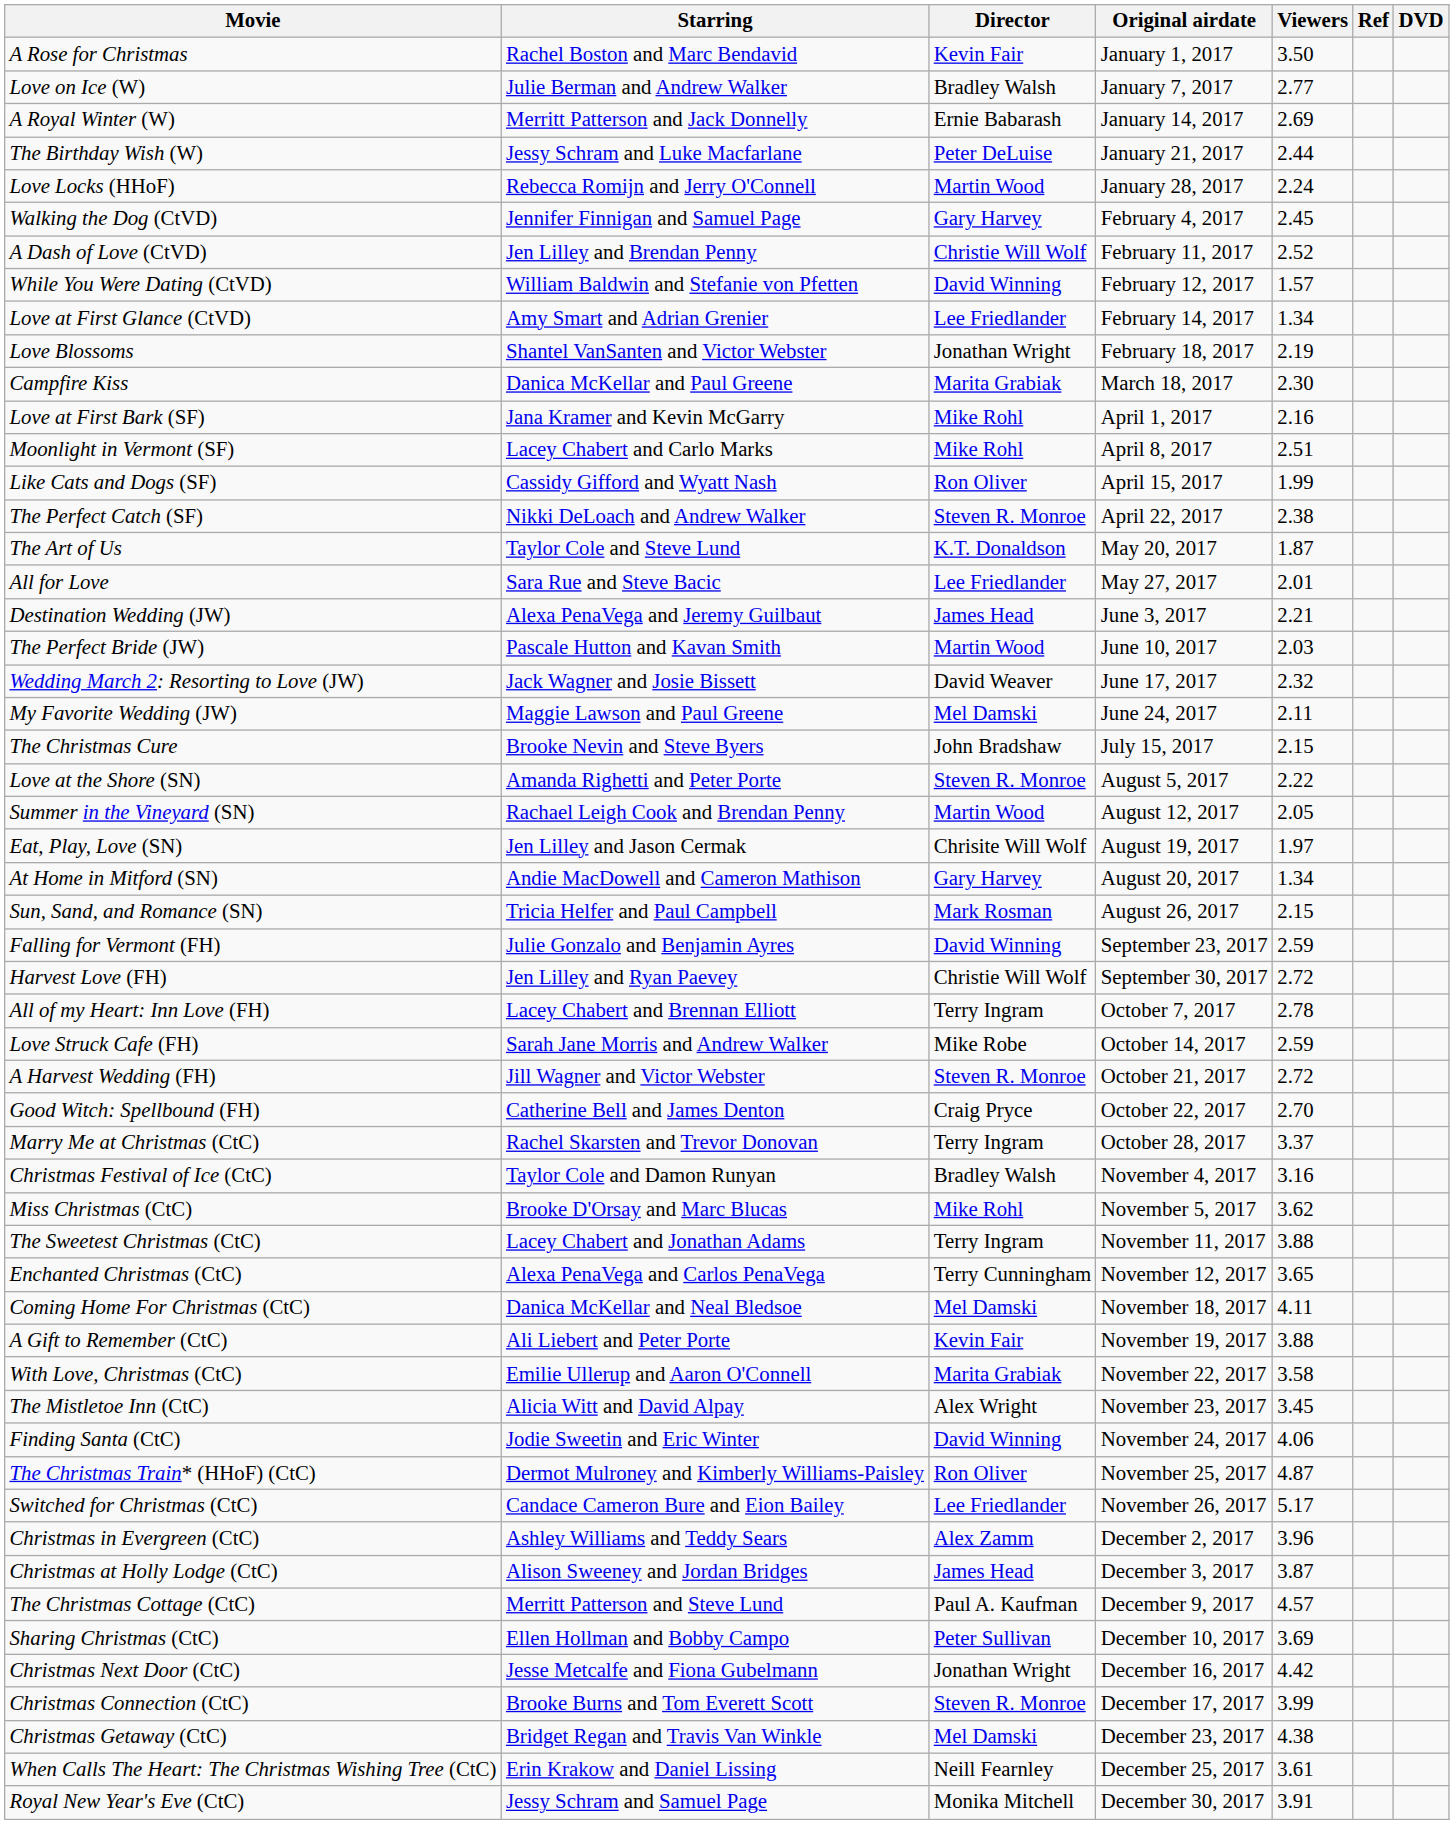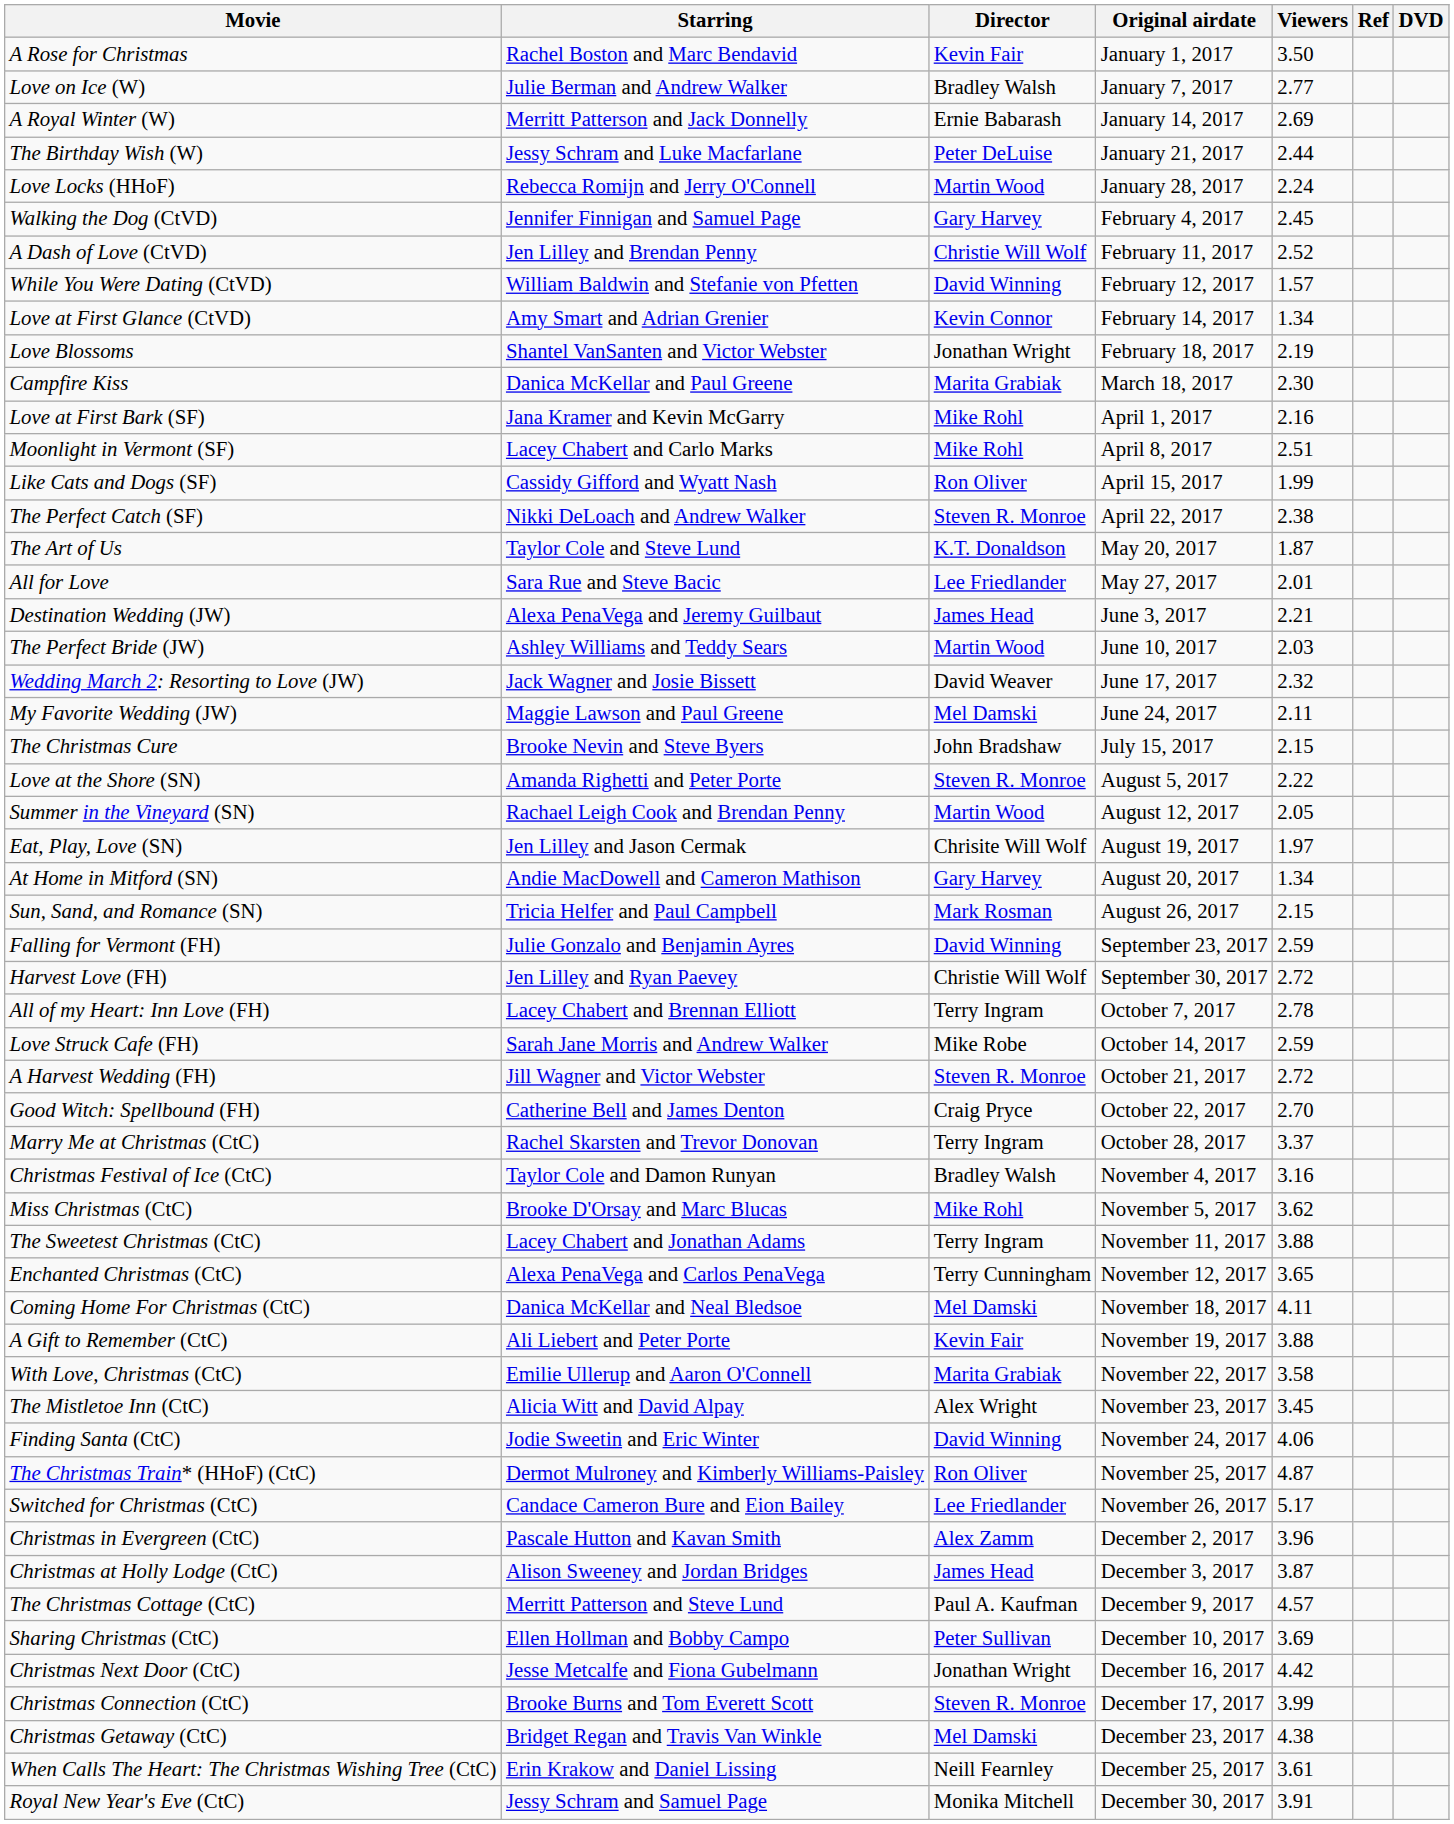 <table class="wikitable sortable">
 <tr>
 <th scope="col" class="unsortable">Movie</th>
 <th scope="col" class="unsortable">Starring</th>
 <th scope="col" class="unsortable">Director</th>
 <th scope="col" class="unsortable">Original airdate</th>
 <th scope="col">Viewers</th>
 <th scope="col" class="unsortable">Ref</th>
 <th scope="col" class="unsortable">DVD</th>
 </tr>
 <tr>
 <td><em>A Rose for Christmas</em></td>
 <td><a href='#'>Rachel Boston</a> and <a href='#'>Marc Bendavid</a></td>
 <td><a href='#'>Kevin Fair</a></td>
 <td>January 1, 2017</td>
 <td>3.50</td>
 <td></td>
 <td></td>
 </tr>
 <tr>
 <td><em>Love on Ice</em> (W)</td>
 <td><a href='#'>Julie Berman</a> and <a href='#'>Andrew Walker</a></td>
 <td>Bradley Walsh</td>
 <td>January 7, 2017</td>
 <td>2.77</td>
 <td></td>
 <td></td>
 </tr>
 <tr>
 <td><em>A Royal Winter</em> (W)</td>
 <td><a href='#'>Merritt Patterson</a> and <a href='#'>Jack Donnelly</a></td>
 <td>Ernie Babarash</td>
 <td>January 14, 2017</td>
 <td>2.69</td>
 <td></td>
 <td></td>
 </tr>
 <tr>
 <td><em>The Birthday Wish</em> (W)</td>
 <td><a href='#'>Jessy Schram</a> and <a href='#'>Luke Macfarlane</a></td>
 <td><a href='#'>Peter DeLuise</a></td>
 <td>January 21, 2017</td>
 <td>2.44</td>
 <td></td>
 <td></td>
 </tr>
 <tr>
 <td><em>Love Locks</em> (HHoF)</td>
 <td><a href='#'>Rebecca Romijn</a> and <a href='#'>Jerry O'Connell</a></td>
 <td><a href='#'>Martin Wood</a></td>
 <td>January 28, 2017</td>
 <td>2.24</td>
 <td></td>
 <td></td>
 </tr>
 <tr>
 <td><em>Walking the Dog</em> (CtVD)</td>
 <td><a href='#'>Jennifer Finnigan</a> and <a href='#'>Samuel Page</a></td>
 <td><a href='#'>Gary Harvey</a></td>
 <td>February 4, 2017</td>
 <td>2.45</td>
 <td></td>
 <td></td>
 </tr>
 <tr>
 <td><em>A Dash of Love</em> (CtVD)</td>
 <td><a href='#'>Jen Lilley</a> and <a href='#'>Brendan Penny</a></td>
 <td><a href='#'>Christie Will Wolf</a></td>
 <td>February 11, 2017</td>
 <td>2.52</td>
 <td></td>
 <td></td>
 </tr>
 <tr>
 <td><em>While You Were Dating</em> (CtVD)</td>
 <td><a href='#'>William Baldwin</a> and <a href='#'>Stefanie von Pfetten</a></td>
 <td><a href='#'>David Winning</a></td>
 <td>February 12, 2017</td>
 <td>1.57</td>
 <td></td>
 <td></td>
 </tr>
 <tr>
 <td><em>Love at First Glance</em> (CtVD)</td>
 <td><a href='#'>Amy Smart</a> and <a href='#'>Adrian Grenier</a></td>
-<td><a href='#'>Lee Friedlander</a></td>
+<td><a href='#'>Kevin Connor</a></td>
 <td>February 14, 2017</td>
 <td>1.34</td>
 <td></td>
 <td></td>
 </tr>
 <tr>
 <td><em>Love Blossoms</em></td>
 <td><a href='#'>Shantel VanSanten</a> and <a href='#'>Victor Webster</a></td>
 <td>Jonathan Wright</td>
 <td>February 18, 2017</td>
 <td>2.19</td>
 <td></td>
 <td></td>
 </tr>
 <tr>
 <td><em>Campfire Kiss</em></td>
 <td><a href='#'>Danica McKellar</a> and <a href='#'>Paul Greene</a></td>
 <td><a href='#'>Marita Grabiak</a></td>
 <td>March 18, 2017</td>
 <td>2.30</td>
 <td></td>
 <td></td>
 </tr>
 <tr>
 <td><em>Love at First Bark</em> (SF)</td>
 <td><a href='#'>Jana Kramer</a> and Kevin McGarry</td>
 <td><a href='#'>Mike Rohl</a></td>
 <td>April 1, 2017</td>
 <td>2.16</td>
 <td></td>
 <td></td>
 </tr>
 <tr>
 <td><em>Moonlight in Vermont</em> (SF)</td>
 <td><a href='#'>Lacey Chabert</a> and Carlo Marks</td>
 <td><a href='#'>Mike Rohl</a></td>
 <td>April 8, 2017</td>
 <td>2.51</td>
 <td></td>
 <td></td>
 </tr>
 <tr>
 <td><em>Like Cats and Dogs</em> (SF)</td>
 <td><a href='#'>Cassidy Gifford</a> and <a href='#'>Wyatt Nash</a></td>
 <td><a href='#'>Ron Oliver</a></td>
 <td>April 15, 2017</td>
 <td>1.99</td>
 <td></td>
 <td></td>
 </tr>
 <tr>
 <td><em>The Perfect Catch</em> (SF)</td>
 <td><a href='#'>Nikki DeLoach</a> and <a href='#'>Andrew Walker</a></td>
 <td><a href='#'>Steven R. Monroe</a></td>
 <td>April 22, 2017</td>
 <td>2.38</td>
 <td></td>
 <td></td>
 </tr>
 <tr>
 <td><em>The Art of Us</em></td>
 <td><a href='#'>Taylor Cole</a> and <a href='#'>Steve Lund</a></td>
 <td><a href='#'>K.T. Donaldson</a></td>
 <td>May 20, 2017</td>
 <td>1.87</td>
 <td></td>
 <td></td>
 </tr>
 <tr>
 <td><em>All for Love</em></td>
 <td><a href='#'>Sara Rue</a> and <a href='#'>Steve Bacic</a></td>
 <td><a href='#'>Lee Friedlander</a></td>
 <td>May 27, 2017</td>
 <td>2.01</td>
 <td></td>
 <td></td>
 </tr>
 <tr>
 <td><em>Destination Wedding</em> (JW)</td>
 <td><a href='#'>Alexa PenaVega</a> and <a href='#'>Jeremy Guilbaut</a></td>
 <td><a href='#'>James Head</a></td>
 <td>June 3, 2017</td>
 <td>2.21</td>
 <td></td>
 <td></td>
 </tr>
 <tr>
 <td><em>The Perfect Bride</em> (JW)</td>
-<td><a href='#'>Pascale Hutton</a> and <a href='#'>Kavan Smith</a></td>
+<td><a href='#'>Ashley Williams</a> and <a href='#'>Teddy Sears</a></td>
 <td><a href='#'>Martin Wood</a></td>
 <td>June 10, 2017</td>
 <td>2.03</td>
 <td></td>
 <td></td>
 </tr>
 <tr>
 <td><em><a href='#'>Wedding March 2</a>: Resorting to Love</em> (JW)</td>
 <td><a href='#'>Jack Wagner</a> and <a href='#'>Josie Bissett</a></td>
 <td>David Weaver</td>
 <td>June 17, 2017</td>
 <td>2.32</td>
 <td></td>
 <td></td>
 </tr>
 <tr>
 <td><em>My Favorite Wedding</em> (JW)</td>
 <td><a href='#'>Maggie Lawson</a> and <a href='#'>Paul Greene</a></td>
 <td><a href='#'>Mel Damski</a></td>
 <td>June 24, 2017</td>
 <td>2.11</td>
 <td></td>
 <td></td>
 </tr>
 <tr>
 <td><em>The Christmas Cure</em></td>
 <td><a href='#'>Brooke Nevin</a> and <a href='#'>Steve Byers</a></td>
 <td>John Bradshaw</td>
 <td>July 15, 2017</td>
 <td>2.15</td>
 <td></td>
 <td></td>
 </tr>
 <tr>
 <td><em>Love at the Shore</em> (SN)</td>
 <td><a href='#'>Amanda Righetti</a> and <a href='#'>Peter Porte</a></td>
 <td><a href='#'>Steven R. Monroe</a></td>
 <td>August 5, 2017</td>
 <td>2.22</td>
 <td></td>
 <td></td>
 </tr>
 <tr>
 <td><em>Summer <a href='#'>in the Vineyard</a></em> (SN)</td>
 <td><a href='#'>Rachael Leigh Cook</a> and <a href='#'>Brendan Penny</a></td>
 <td><a href='#'>Martin Wood</a></td>
 <td>August 12, 2017</td>
 <td>2.05</td>
 <td></td>
 <td></td>
 </tr>
 <tr>
 <td><em>Eat, Play, Love</em> (SN)</td>
 <td><a href='#'>Jen Lilley</a> and Jason Cermak</td>
 <td>Chrisite Will Wolf</td>
 <td>August 19, 2017</td>
 <td>1.97</td>
 <td></td>
 <td></td>
 </tr>
 <tr>
 <td><em>At Home in Mitford</em> (SN)</td>
 <td><a href='#'>Andie MacDowell</a> and <a href='#'>Cameron Mathison</a></td>
 <td><a href='#'>Gary Harvey</a></td>
 <td>August 20, 2017</td>
 <td>1.34</td>
 <td></td>
 <td></td>
 </tr>
 <tr>
 <td><em>Sun, Sand, and Romance</em> (SN)</td>
 <td><a href='#'>Tricia Helfer</a> and <a href='#'>Paul Campbell</a></td>
 <td><a href='#'>Mark Rosman</a></td>
 <td>August 26, 2017</td>
 <td>2.15</td>
 <td></td>
 <td></td>
 </tr>
 <tr>
 <td><em>Falling for Vermont</em> (FH)</td>
 <td><a href='#'>Julie Gonzalo</a> and <a href='#'>Benjamin Ayres</a></td>
 <td><a href='#'>David Winning</a></td>
 <td>September 23, 2017</td>
 <td>2.59</td>
 <td></td>
 <td></td>
 </tr>
 <tr>
 <td><em>Harvest Love</em> (FH)</td>
 <td><a href='#'>Jen Lilley</a> and <a href='#'>Ryan Paevey</a></td>
 <td>Christie Will Wolf</td>
 <td>September 30, 2017</td>
 <td>2.72</td>
 <td></td>
 <td></td>
 </tr>
 <tr>
 <td><em>All of my Heart: Inn Love</em> (FH)</td>
 <td><a href='#'>Lacey Chabert</a> and <a href='#'>Brennan Elliott</a></td>
 <td>Terry Ingram</td>
 <td>October 7, 2017</td>
 <td>2.78</td>
 <td></td>
 <td></td>
 </tr>
 <tr>
 <td><em>Love Struck Cafe</em> (FH)</td>
 <td><a href='#'>Sarah Jane Morris</a> and <a href='#'>Andrew Walker</a></td>
 <td>Mike Robe</td>
 <td>October 14, 2017</td>
 <td>2.59</td>
 <td></td>
 <td></td>
 </tr>
 <tr>
 <td><em>A Harvest Wedding</em> (FH)</td>
 <td><a href='#'>Jill Wagner</a> and <a href='#'>Victor Webster</a></td>
 <td><a href='#'>Steven R. Monroe</a></td>
 <td>October 21, 2017</td>
 <td>2.72</td>
 <td></td>
 <td></td>
 </tr>
 <tr>
 <td><em>Good Witch: Spellbound</em> (FH)</td>
 <td><a href='#'>Catherine Bell</a> and <a href='#'>James Denton</a></td>
 <td>Craig Pryce</td>
 <td>October 22, 2017</td>
 <td>2.70</td>
 <td></td>
 <td></td>
 </tr>
 <tr>
 <td><em>Marry Me at Christmas</em> (CtC)</td>
 <td><a href='#'>Rachel Skarsten</a> and <a href='#'>Trevor Donovan</a></td>
 <td>Terry Ingram</td>
 <td>October 28, 2017</td>
 <td>3.37</td>
 <td></td>
 <td></td>
 </tr>
 <tr>
 <td><em>Christmas Festival of Ice</em> (CtC)</td>
 <td><a href='#'>Taylor Cole</a> and Damon Runyan</td>
 <td>Bradley Walsh</td>
 <td>November 4, 2017</td>
 <td>3.16</td>
 <td></td>
 <td></td>
 </tr>
 <tr>
 <td><em>Miss Christmas</em> (CtC)</td>
 <td><a href='#'>Brooke D'Orsay</a> and <a href='#'>Marc Blucas</a></td>
 <td><a href='#'>Mike Rohl</a></td>
 <td>November 5, 2017</td>
 <td>3.62</td>
 <td></td>
 <td></td>
 </tr>
 <tr>
 <td><em>The Sweetest Christmas</em> (CtC)</td>
 <td><a href='#'>Lacey Chabert</a> and <a href='#'>Jonathan Adams</a></td>
 <td>Terry Ingram</td>
 <td>November 11, 2017</td>
 <td>3.88</td>
 <td></td>
 <td></td>
 </tr>
 <tr>
 <td><em>Enchanted Christmas</em> (CtC)</td>
 <td><a href='#'>Alexa PenaVega</a> and <a href='#'>Carlos PenaVega</a></td>
 <td>Terry Cunningham</td>
 <td>November 12, 2017</td>
 <td>3.65</td>
 <td></td>
 <td></td>
 </tr>
 <tr>
 <td><em>Coming Home For Christmas</em> (CtC)</td>
 <td><a href='#'>Danica McKellar</a> and <a href='#'>Neal Bledsoe</a></td>
 <td><a href='#'>Mel Damski</a></td>
 <td>November 18, 2017</td>
 <td>4.11</td>
 <td></td>
 <td></td>
 </tr>
 <tr>
 <td><em>A Gift to Remember</em> (CtC)</td>
 <td><a href='#'>Ali Liebert</a> and <a href='#'>Peter Porte</a></td>
 <td><a href='#'>Kevin Fair</a></td>
 <td>November 19, 2017</td>
 <td>3.88</td>
 <td></td>
 <td></td>
 </tr>
 <tr>
 <td><em>With Love, Christmas</em> (CtC)</td>
 <td><a href='#'>Emilie Ullerup</a> and <a href='#'>Aaron O'Connell</a></td>
 <td><a href='#'>Marita Grabiak</a></td>
 <td>November 22, 2017</td>
 <td>3.58</td>
 <td></td>
 <td></td>
 </tr>
 <tr>
 <td><em>The Mistletoe Inn</em> (CtC)</td>
 <td><a href='#'>Alicia Witt</a> and <a href='#'>David Alpay</a></td>
 <td>Alex Wright</td>
 <td>November 23, 2017</td>
 <td>3.45</td>
 <td></td>
 <td></td>
 </tr>
 <tr>
 <td><em>Finding Santa</em> (CtC)</td>
 <td><a href='#'>Jodie Sweetin</a> and <a href='#'>Eric Winter</a></td>
 <td><a href='#'>David Winning</a></td>
 <td>November 24, 2017</td>
 <td>4.06</td>
 <td></td>
 <td></td>
 </tr>
 <tr>
 <td><em><a href='#'>The Christmas Train</a></em>* (HHoF) (CtC)</td>
 <td><a href='#'>Dermot Mulroney</a> and <a href='#'>Kimberly Williams-Paisley</a></td>
 <td><a href='#'>Ron Oliver</a></td>
 <td>November 25, 2017</td>
 <td>4.87</td>
 <td></td>
 <td></td>
 </tr>
 <tr>
 <td><em>Switched for Christmas</em> (CtC)</td>
 <td><a href='#'>Candace Cameron Bure</a> and <a href='#'>Eion Bailey</a></td>
 <td><a href='#'>Lee Friedlander</a></td>
 <td>November 26, 2017</td>
 <td>5.17</td>
 <td></td>
 <td></td>
 </tr>
 <tr>
 <td><em>Christmas in Evergreen</em> (CtC)</td>
-<td><a href='#'>Ashley Williams</a> and <a href='#'>Teddy Sears</a></td>
+<td><a href='#'>Pascale Hutton</a> and <a href='#'>Kavan Smith</a></td>
 <td><a href='#'>Alex Zamm</a></td>
 <td>December 2, 2017</td>
 <td>3.96</td>
 <td></td>
 <td></td>
 </tr>
 <tr>
 <td><em>Christmas at Holly Lodge</em> (CtC)</td>
 <td><a href='#'>Alison Sweeney</a> and <a href='#'>Jordan Bridges</a></td>
 <td><a href='#'>James Head</a></td>
 <td>December 3, 2017</td>
 <td>3.87</td>
 <td></td>
 <td></td>
 </tr>
 <tr>
 <td><em>The Christmas Cottage</em> (CtC)</td>
 <td><a href='#'>Merritt Patterson</a> and <a href='#'>Steve Lund</a></td>
 <td>Paul A. Kaufman</td>
 <td>December 9, 2017</td>
 <td>4.57</td>
 <td></td>
 <td></td>
 </tr>
 <tr>
 <td><em>Sharing Christmas</em> (CtC)</td>
 <td><a href='#'>Ellen Hollman</a> and <a href='#'>Bobby Campo</a></td>
 <td><a href='#'>Peter Sullivan</a></td>
 <td>December 10, 2017</td>
 <td>3.69</td>
 <td></td>
 <td></td>
 </tr>
 <tr>
 <td><em>Christmas Next Door</em> (CtC)</td>
 <td><a href='#'>Jesse Metcalfe</a> and <a href='#'>Fiona Gubelmann</a></td>
 <td>Jonathan Wright</td>
 <td>December 16, 2017</td>
 <td>4.42</td>
 <td></td>
 <td></td>
 </tr>
 <tr>
 <td><em>Christmas Connection</em> (CtC)</td>
 <td><a href='#'>Brooke Burns</a> and <a href='#'>Tom Everett Scott</a></td>
 <td><a href='#'>Steven R. Monroe</a></td>
 <td>December 17, 2017</td>
 <td>3.99</td>
 <td></td>
 <td></td>
 </tr>
 <tr>
 <td><em>Christmas Getaway</em> (CtC)</td>
 <td><a href='#'>Bridget Regan</a> and <a href='#'>Travis Van Winkle</a></td>
 <td><a href='#'>Mel Damski</a></td>
 <td>December 23, 2017</td>
 <td>4.38</td>
 <td></td>
 <td></td>
 </tr>
 <tr>
 <td><em>When Calls The Heart: The Christmas Wishing Tree</em> (CtC)</td>
 <td><a href='#'>Erin Krakow</a> and <a href='#'>Daniel Lissing</a></td>
 <td>Neill Fearnley</td>
 <td>December 25, 2017</td>
 <td>3.61</td>
 <td></td>
 <td></td>
 </tr>
 <tr>
 <td><em>Royal New Year's Eve</em> (CtC)</td>
 <td><a href='#'>Jessy Schram</a> and <a href='#'>Samuel Page</a></td>
 <td>Monika Mitchell</td>
 <td>December 30, 2017</td>
 <td>3.91</td>
 <td></td>
 <td></td>
 </tr>
 </table>
